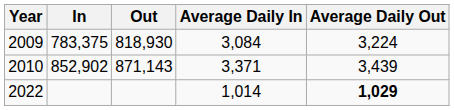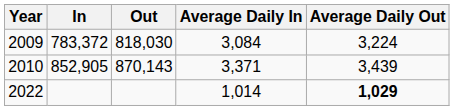 <table class="wikitable" style="text-align:center">
 <tr>
 <th>Year</th>
 <th>In</th>
 <th>Out</th>
 <th>Average Daily In</th>
 <th>Average Daily Out</th>
 </tr>
 <tr>
 <td>2009</td>
-<td>783,375</td>
-<td>818,930</td>
+<td>783,372</td>
+<td>818,030</td>
 <td>3,084</td>
 <td>3,224</td>
 </tr>
 <tr>
 <td>2010</td>
-<td>852,902</td>
-<td>871,143</td>
+<td>852,905</td>
+<td>870,143</td>
 <td>3,371</td>
 <td>3,439</td>
 </tr>
 <tr>
 <td>2022</td>
 <td></td>
 <td></td>
 <td>1,014</td>
 <td><strong>1,029</strong></td>
 </tr>
 </table>
